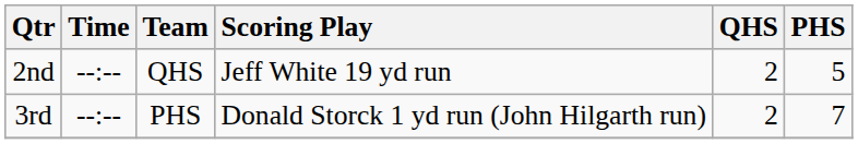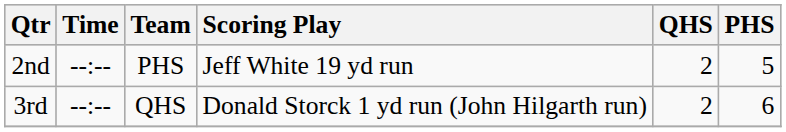 <table class="wikitable">
 <tr>
 <th style="text-align: center;">Qtr</th>
 <th style="text-align: center;">Time</th>
 <th style="text-align: center;">Team</th>
 <th style="text-align: left;">Scoring Play</th>
 <th style="text-align: right;">QHS</th>
 <th style="text-align: right;">PHS</th>
 </tr>
 <tr>
 <td style="text-align: center;">2nd</td>
 <td style="text-align: center;">--:--</td>
-<td style="text-align: center;">QHS</td>
+<td style="text-align: center;">PHS</td>
 <td style="text-align: left;">Jeff White 19 yd run</td>
 <td style="text-align: right;">2</td>
 <td style="text-align: right;">5</td>
 </tr>
 <tr>
 <td style="text-align: center;">3rd</td>
 <td style="text-align: center;">--:--</td>
-<td style="text-align: center;">PHS</td>
+<td style="text-align: center;">QHS</td>
 <td style="text-align: left;">Donald Storck 1 yd run (John Hilgarth run)</td>
 <td style="text-align: right;">2</td>
-<td style="text-align: right;">7</td>
+<td style="text-align: right;">6</td>
 </tr>
 <tr>
 </tr>
 </table>
